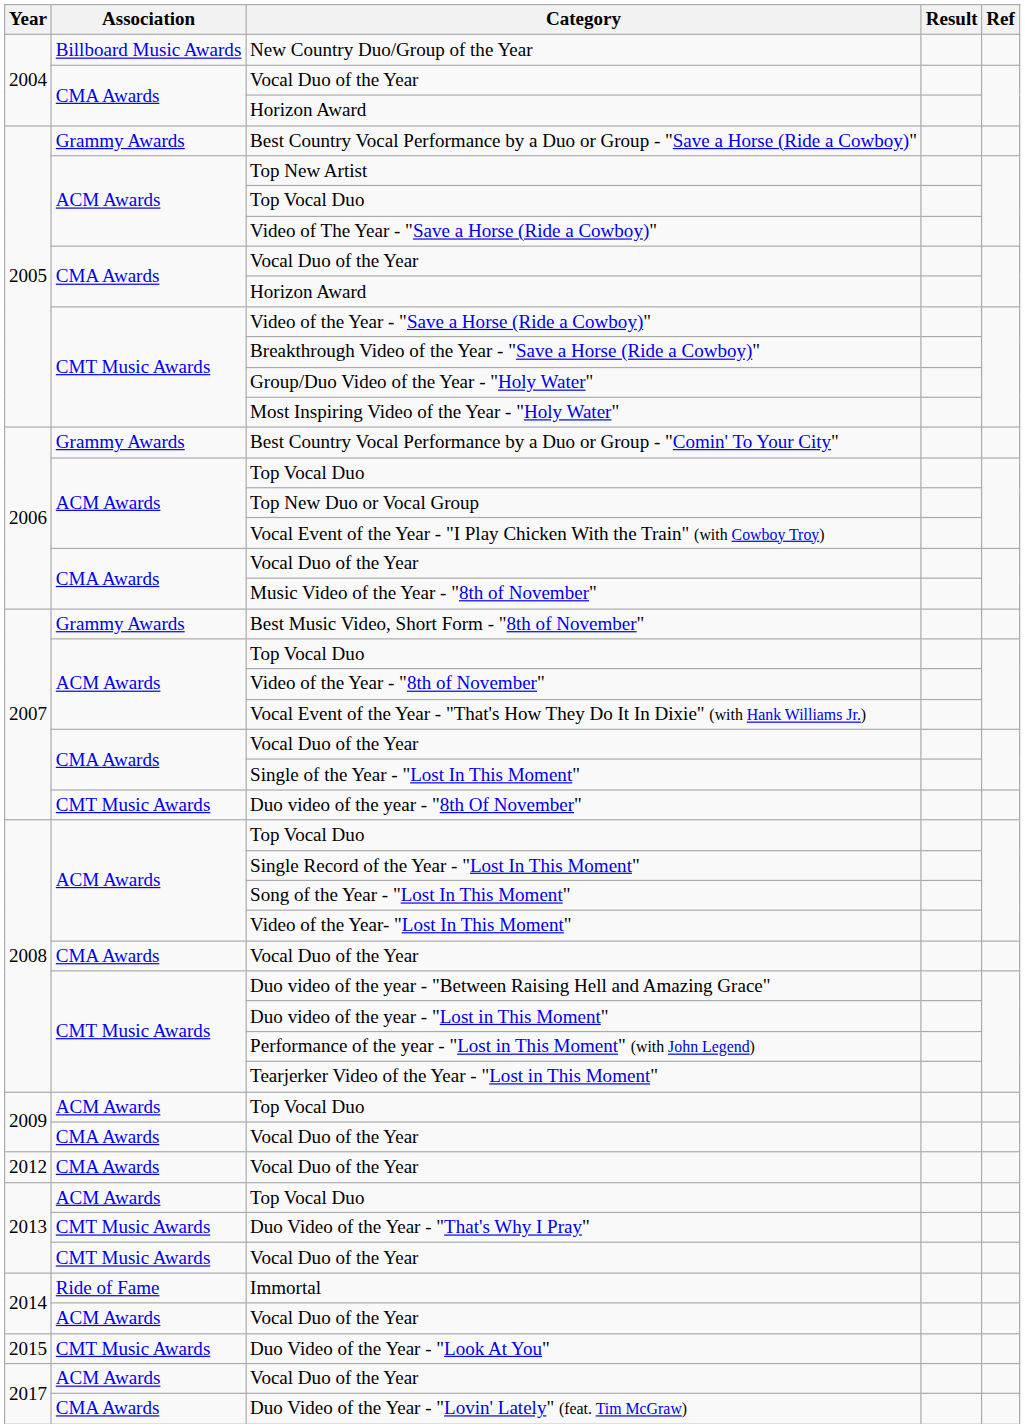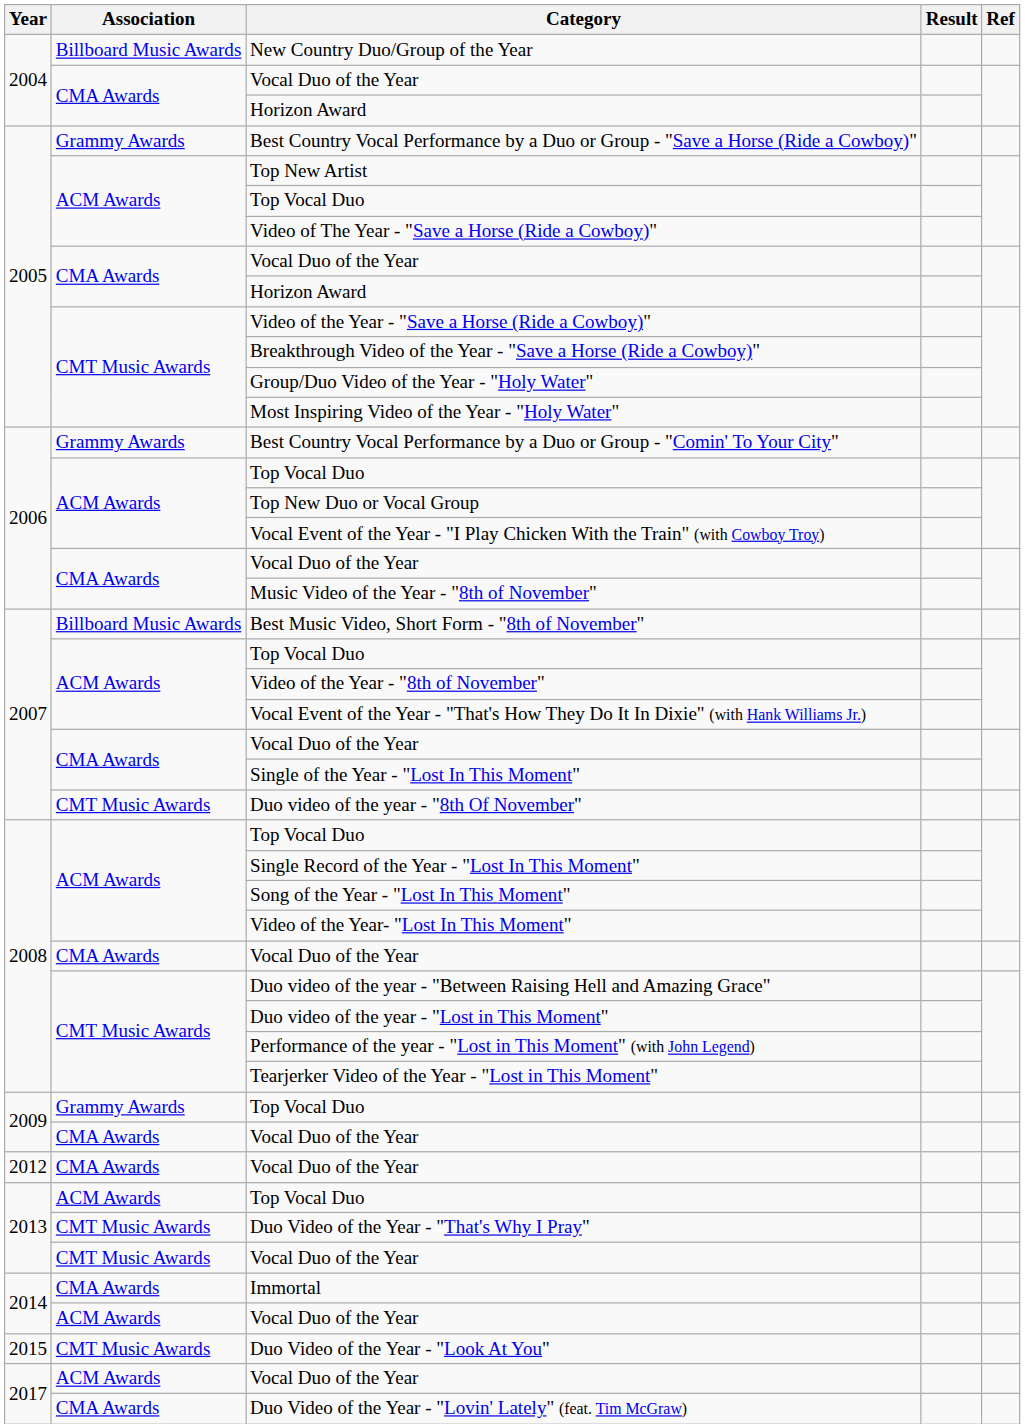 <table class="wikitable">
 <tr>
 <th>Year</th>
 <th>Association</th>
 <th>Category</th>
 <th>Result</th>
 <th>Ref</th>
 </tr>
 <tr>
 <td rowspan=3>2004</td>
 <td><a href='#'>Billboard Music Awards</a></td>
 <td>New Country Duo/Group of the Year</td>
 <td></td>
 <td></td>
 </tr>
 <tr>
 <td rowspan=2><a href='#'>CMA Awards</a></td>
 <td>Vocal Duo of the Year</td>
 <td></td>
 <td rowspan=2></td>
 </tr>
 <tr>
 <td>Horizon Award</td>
 <td></td>
 </tr>
 <tr>
 <td rowspan=10>2005</td>
 <td><a href='#'>Grammy Awards</a></td>
 <td>Best Country Vocal Performance by a Duo or Group - "<a href='#'>Save a Horse (Ride a Cowboy)</a>"</td>
 <td></td>
 <td></td>
 </tr>
 <tr>
 <td rowspan=3><a href='#'>ACM Awards</a></td>
 <td>Top New Artist</td>
 <td></td>
 <td rowspan=3></td>
 </tr>
 <tr>
 <td>Top Vocal Duo</td>
 <td></td>
 </tr>
 <tr>
 <td>Video of The Year - "<a href='#'>Save a Horse (Ride a Cowboy)</a>"</td>
 <td></td>
 </tr>
 <tr>
 <td rowspan=2><a href='#'>CMA Awards</a></td>
 <td>Vocal Duo of the Year</td>
 <td></td>
 <td rowspan=2></td>
 </tr>
 <tr>
 <td>Horizon Award</td>
 <td></td>
 </tr>
 <tr>
 <td rowspan=4><a href='#'>CMT Music Awards</a></td>
 <td>Video of the Year - "<a href='#'>Save a Horse (Ride a Cowboy)</a>"</td>
 <td></td>
 <td rowspan=4></td>
 </tr>
 <tr>
 <td>Breakthrough Video of the Year - "<a href='#'>Save a Horse (Ride a Cowboy)</a>"</td>
 <td></td>
 </tr>
 <tr>
 <td>Group/Duo Video of the Year - "<a href='#'>Holy Water</a>"</td>
 <td></td>
 </tr>
 <tr>
 <td>Most Inspiring Video of the Year - "<a href='#'>Holy Water</a>"</td>
 <td></td>
 </tr>
 <tr>
 <td rowspan=6>2006</td>
 <td><a href='#'>Grammy Awards</a></td>
 <td>Best Country Vocal Performance by a Duo or Group - "<a href='#'>Comin' To Your City</a>"</td>
 <td></td>
 <td></td>
 </tr>
 <tr>
 <td rowspan=3><a href='#'>ACM Awards</a></td>
 <td>Top Vocal Duo</td>
 <td></td>
 <td rowspan=3></td>
 </tr>
 <tr>
 <td>Top New Duo or Vocal Group</td>
 <td></td>
 </tr>
 <tr>
 <td>Vocal Event of the Year - "I Play Chicken With the Train" <small>(with <a href='#'>Cowboy Troy</a>)</small></td>
 <td></td>
 </tr>
 <tr>
 <td rowspan=2><a href='#'>CMA Awards</a></td>
 <td>Vocal Duo of the Year</td>
 <td></td>
 <td rowspan=2></td>
 </tr>
 <tr>
 <td>Music Video of the Year - "<a href='#'>8th of November</a>"</td>
 <td></td>
 </tr>
 <tr>
 <td rowspan=7>2007</td>
-<td><a href='#'>Grammy Awards</a></td>
+<td><a href='#'>Billboard Music Awards</a></td>
 <td>Best Music Video, Short Form - "<a href='#'>8th of November</a>"</td>
 <td></td>
 <td></td>
 </tr>
 <tr>
 <td rowspan=3><a href='#'>ACM Awards</a></td>
 <td>Top Vocal Duo</td>
 <td></td>
 <td rowspan=3></td>
 </tr>
 <tr>
 <td>Video of the Year - "<a href='#'>8th of November</a>"</td>
 <td></td>
 </tr>
 <tr>
 <td>Vocal Event of the Year - "That's How They Do It In Dixie" <small>(with <a href='#'>Hank Williams Jr.</a>)</small></td>
 <td></td>
 </tr>
 <tr>
 <td rowspan=2><a href='#'>CMA Awards</a></td>
 <td>Vocal Duo of the Year</td>
 <td></td>
 <td rowspan=2></td>
 </tr>
 <tr>
 <td>Single of the Year - "<a href='#'>Lost In This Moment</a>"</td>
 <td></td>
 </tr>
 <tr>
 <td><a href='#'>CMT Music Awards</a></td>
 <td>Duo video of the year - "<a href='#'>8th Of November</a>"</td>
 <td></td>
 <td></td>
 </tr>
 <tr>
 <td rowspan=9>2008</td>
 <td rowspan=4><a href='#'>ACM Awards</a></td>
 <td>Top Vocal Duo</td>
 <td></td>
 <td rowspan=4></td>
 </tr>
 <tr>
 <td>Single Record of the Year - "<a href='#'>Lost In This Moment</a>"</td>
 <td></td>
 </tr>
 <tr>
 <td>Song of the Year - "<a href='#'>Lost In This Moment</a>"</td>
 <td></td>
 </tr>
 <tr>
 <td>Video of the Year- "<a href='#'>Lost In This Moment</a>"</td>
 <td></td>
 </tr>
 <tr>
 <td><a href='#'>CMA Awards</a></td>
 <td>Vocal Duo of the Year</td>
 <td></td>
 <td></td>
 </tr>
 <tr>
 <td rowspan=4><a href='#'>CMT Music Awards</a></td>
 <td>Duo video of the year - "Between Raising Hell and Amazing Grace"</td>
 <td></td>
 <td rowspan=4></td>
 </tr>
 <tr>
 <td>Duo video of the year - "<a href='#'>Lost in This Moment</a>"</td>
 <td></td>
 </tr>
 <tr>
 <td>Performance of the year - "<a href='#'>Lost in This Moment</a>" <small>(with <a href='#'>John Legend</a>)</small></td>
 <td></td>
 </tr>
 <tr>
 <td>Tearjerker Video of the Year - "<a href='#'>Lost in This Moment</a>"</td>
 <td></td>
 </tr>
 <tr>
 <td rowspan=2>2009</td>
-<td><a href='#'>ACM Awards</a></td>
+<td><a href='#'>Grammy Awards</a></td>
 <td>Top Vocal Duo</td>
 <td></td>
 <td></td>
 </tr>
 <tr>
 <td><a href='#'>CMA Awards</a></td>
 <td>Vocal Duo of the Year</td>
 <td></td>
 <td></td>
 </tr>
 <tr>
 <td>2012</td>
 <td><a href='#'>CMA Awards</a></td>
 <td>Vocal Duo of the Year</td>
 <td></td>
 <td></td>
 </tr>
 <tr>
 <td rowspan="3">2013</td>
 <td><a href='#'>ACM Awards</a></td>
 <td>Top Vocal Duo</td>
 <td></td>
 <td></td>
 </tr>
 <tr>
 <td><a href='#'>CMT Music Awards</a></td>
 <td>Duo Video of the Year - "<a href='#'>That's Why I Pray</a>"</td>
 <td></td>
 <td></td>
 </tr>
 <tr>
 <td><a href='#'>CMT Music Awards</a></td>
 <td>Vocal Duo of the Year</td>
 <td></td>
 <td></td>
 </tr>
 <tr>
 <td rowspan=2>2014</td>
-<td><a href='#'>Ride of Fame</a></td>
+<td><a href='#'>CMA Awards</a></td>
 <td>Immortal</td>
 <td></td>
 <td></td>
 </tr>
 <tr>
 <td><a href='#'>ACM Awards</a></td>
 <td>Vocal Duo of the Year</td>
 <td></td>
 <td></td>
 </tr>
 <tr>
 <td>2015</td>
 <td><a href='#'>CMT Music Awards</a></td>
 <td>Duo Video of the Year - "<a href='#'>Look At You</a>"</td>
 <td></td>
 <td></td>
 </tr>
 <tr>
 <td rowspan=2>2017</td>
 <td><a href='#'>ACM Awards</a></td>
 <td>Vocal Duo of the Year</td>
 <td></td>
 <td></td>
 </tr>
 <tr>
 <td><a href='#'>CMA Awards</a></td>
 <td>Duo Video of the Year - "<a href='#'>Lovin' Lately</a>" <small>(feat. <a href='#'>Tim McGraw</a>)</small></td>
 <td></td>
 <td></td>
 </tr>
 </table>
